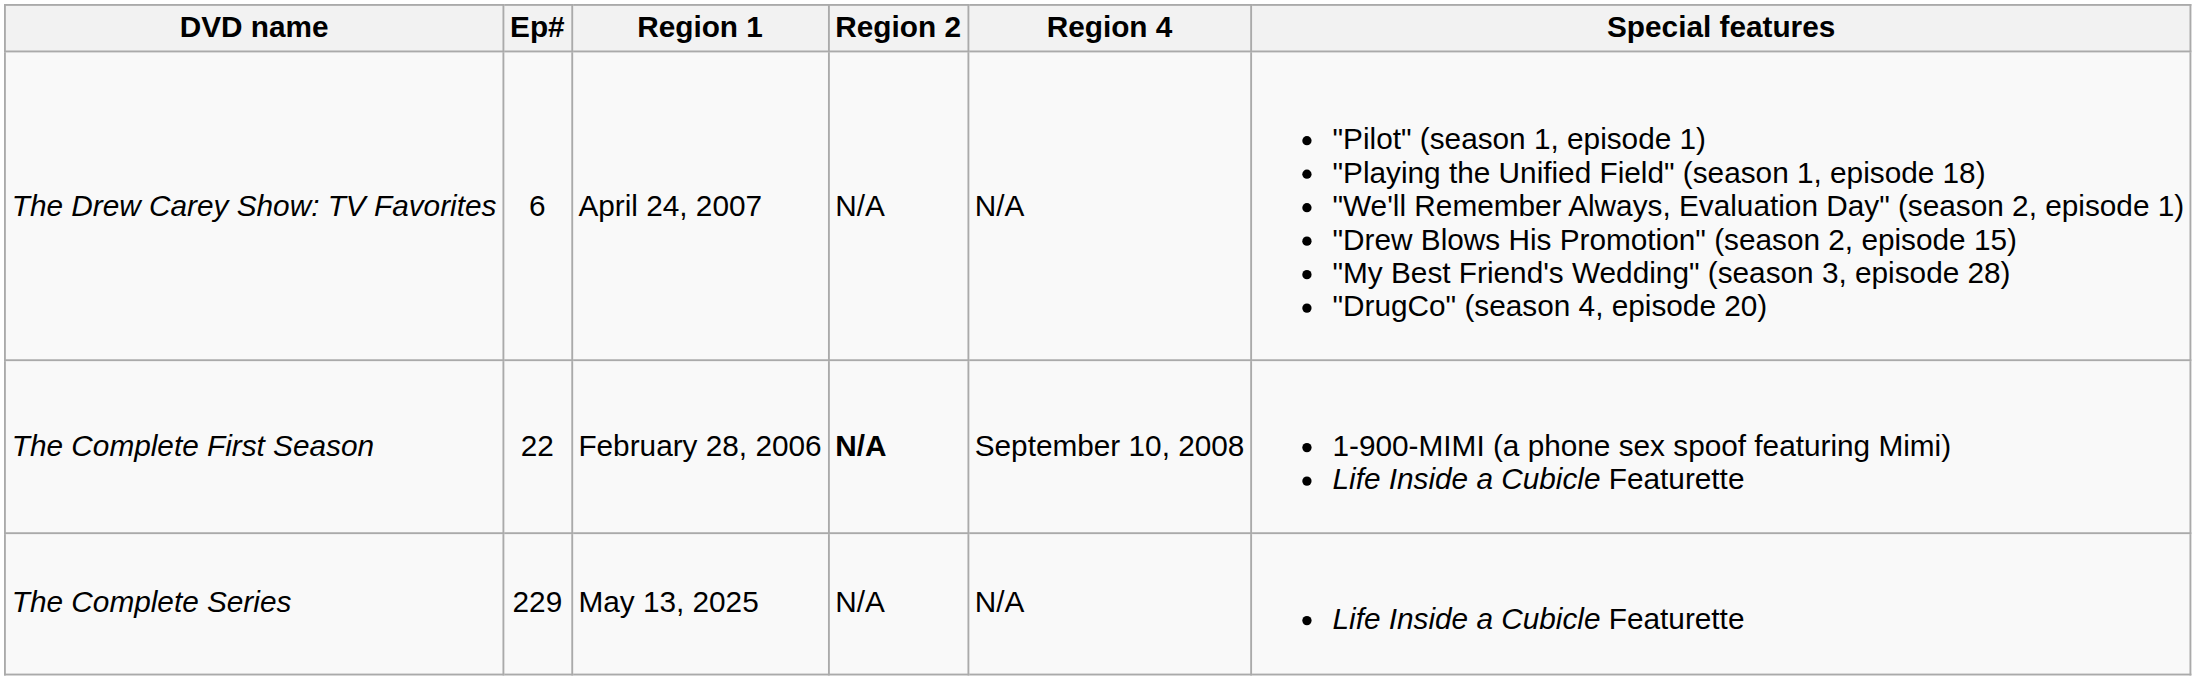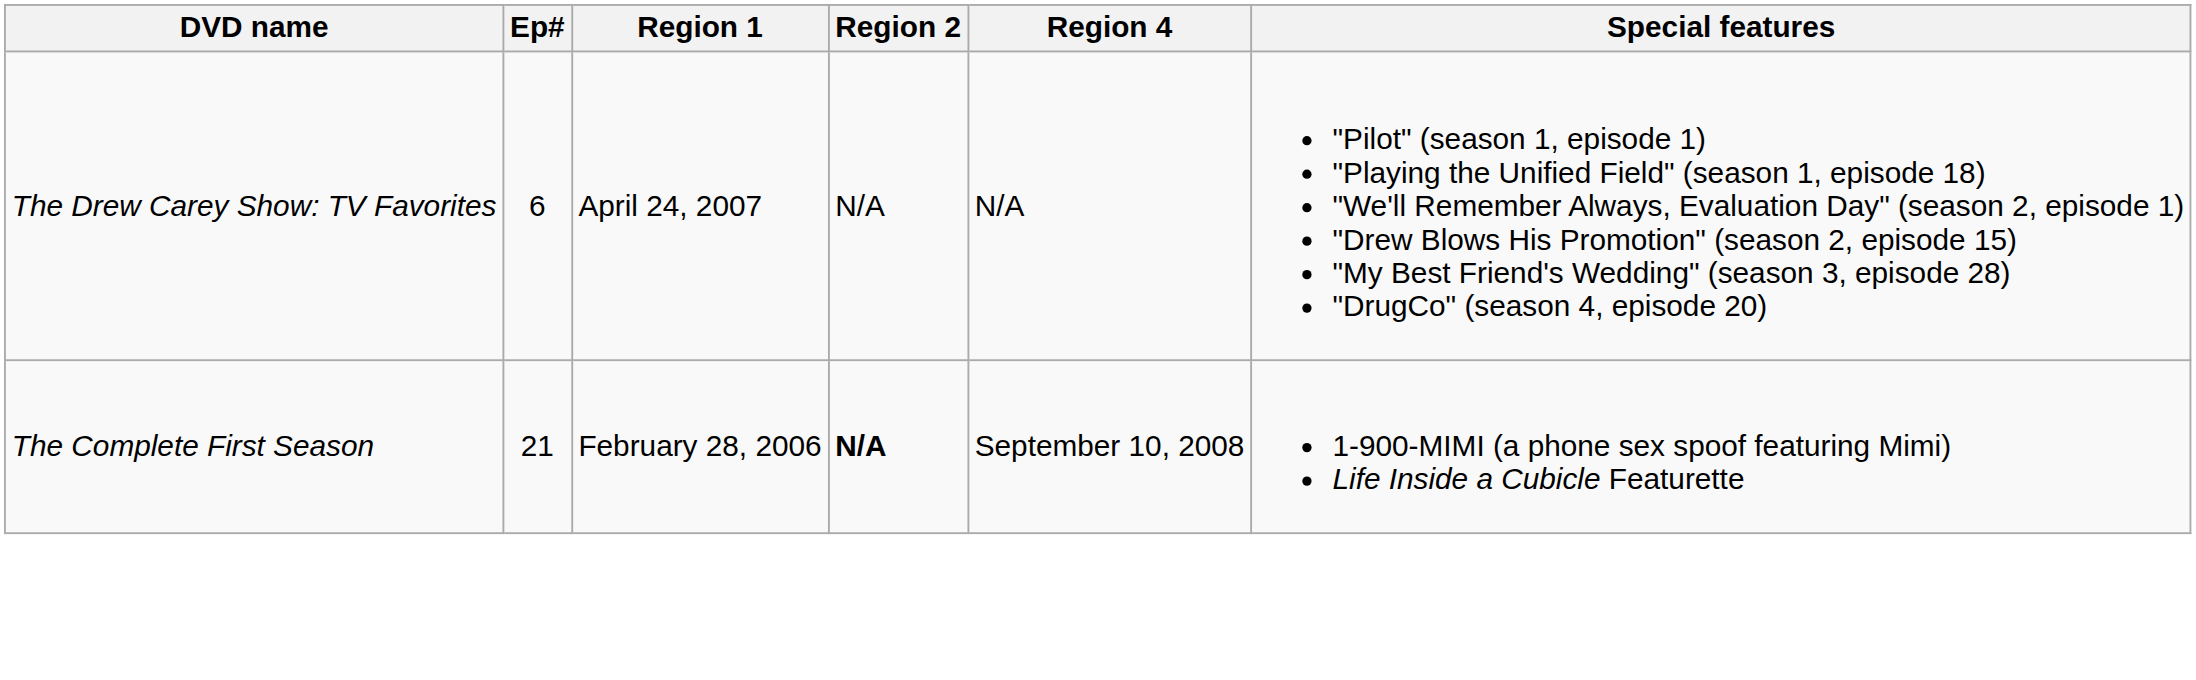 <table class="wikitable">
 <tr>
 <th>DVD name</th>
 <th>Ep#</th>
 <th>Region 1</th>
 <th>Region 2</th>
 <th>Region 4</th>
 <th>Special features</th>
 </tr>
 <tr>
 <td><em>The Drew Carey Show: TV Favorites</em></td>
 <td style="text-align:center;">6</td>
 <td>April 24, 2007</td>
 <td>N/A</td>
 <td>N/A</td>
 <td><br><ul><li>"Pilot" (season 1, episode 1)</li><li>"Playing the Unified Field" (season 1, episode 18)</li><li>"We'll Remember Always, Evaluation Day" (season 2, episode 1)</li><li>"Drew Blows His Promotion" (season 2, episode 15)</li><li>"My Best Friend's Wedding" (season 3, episode 28)</li><li>"DrugCo" (season 4, episode 20)</li></ul></td>
 </tr>
 <tr>
 <td><em>The Complete First Season</em></td>
-<td style="text-align:center;">22</td>
+<td style="text-align:center;">21</td>
 <td>February 28, 2006</td>
 <td><strong>N/A</strong></td>
 <td>September 10, 2008</td>
 <td><br><ul><li>1-900-MIMI (a phone sex spoof featuring Mimi)</li><li><em>Life Inside a Cubicle</em> Featurette</li></ul></td>
 </tr>
-<tr>
-<td><em>The Complete Series</em></td>
-<td style="text-align:center;">229</td>
-<td>May 13, 2025</td>
-<td>N/A</td>
-<td>N/A</td>
-<td><br><ul><li><em>Life Inside a Cubicle</em> Featurette</li></ul></td>
-</tr>
 </table>
